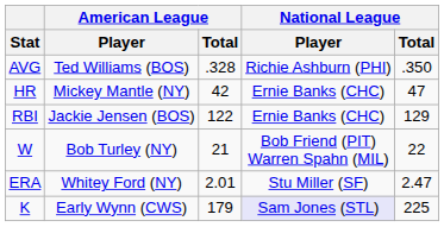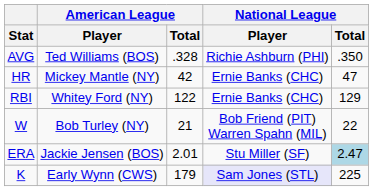 <table class="wikitable" style="text-align:center;">
 <tr>
 <th></th>
 <th colspan="2"><a href='#'>American League</a></th>
 <th colspan="2"><a href='#'>National League</a></th>
 </tr>
 <tr>
 <th>Stat</th>
 <th>Player</th>
 <th>Total</th>
 <th>Player</th>
 <th>Total</th>
 </tr>
 <tr>
 <td><a href='#'>AVG</a></td>
 <td><a href='#'>Ted Williams</a> (<a href='#'>BOS</a>)</td>
 <td>.328</td>
 <td><a href='#'>Richie Ashburn</a> (<a href='#'>PHI</a>)</td>
 <td>.350</td>
 </tr>
 <tr>
 <td><a href='#'>HR</a></td>
 <td><a href='#'>Mickey Mantle</a> (<a href='#'>NY</a>)</td>
 <td>42</td>
 <td><a href='#'>Ernie Banks</a> (<a href='#'>CHC</a>)</td>
 <td>47</td>
 </tr>
 <tr>
 <td><a href='#'>RBI</a></td>
-<td><a href='#'>Jackie Jensen</a> (<a href='#'>BOS</a>)</td>
+<td><a href='#'>Whitey Ford</a> (<a href='#'>NY</a>)</td>
 <td>122</td>
 <td><a href='#'>Ernie Banks</a> (<a href='#'>CHC</a>)</td>
 <td>129</td>
 </tr>
 <tr>
 <td><a href='#'>W</a></td>
 <td><a href='#'>Bob Turley</a> (<a href='#'>NY</a>)</td>
 <td>21</td>
 <td><a href='#'>Bob Friend</a> (<a href='#'>PIT</a>)<br><a href='#'>Warren Spahn</a> (<a href='#'>MIL</a>)</td>
 <td>22</td>
 </tr>
 <tr>
 <td><a href='#'>ERA</a></td>
-<td><a href='#'>Whitey Ford</a> (<a href='#'>NY</a>)</td>
+<td><a href='#'>Jackie Jensen</a> (<a href='#'>BOS</a>)</td>
 <td>2.01</td>
 <td><a href='#'>Stu Miller</a> (<a href='#'>SF</a>)</td>
-<td>2.47</td>
+<td style="background: lightblue;">2.47</td>
 </tr>
 <tr>
 <td><a href='#'>K</a></td>
 <td><a href='#'>Early Wynn</a> (<a href='#'>CWS</a>)</td>
 <td>179</td>
 <td style="background: lavender;"><a href='#'>Sam Jones</a> (<a href='#'>STL</a>)</td>
 <td>225</td>
 </tr>
 </table>
